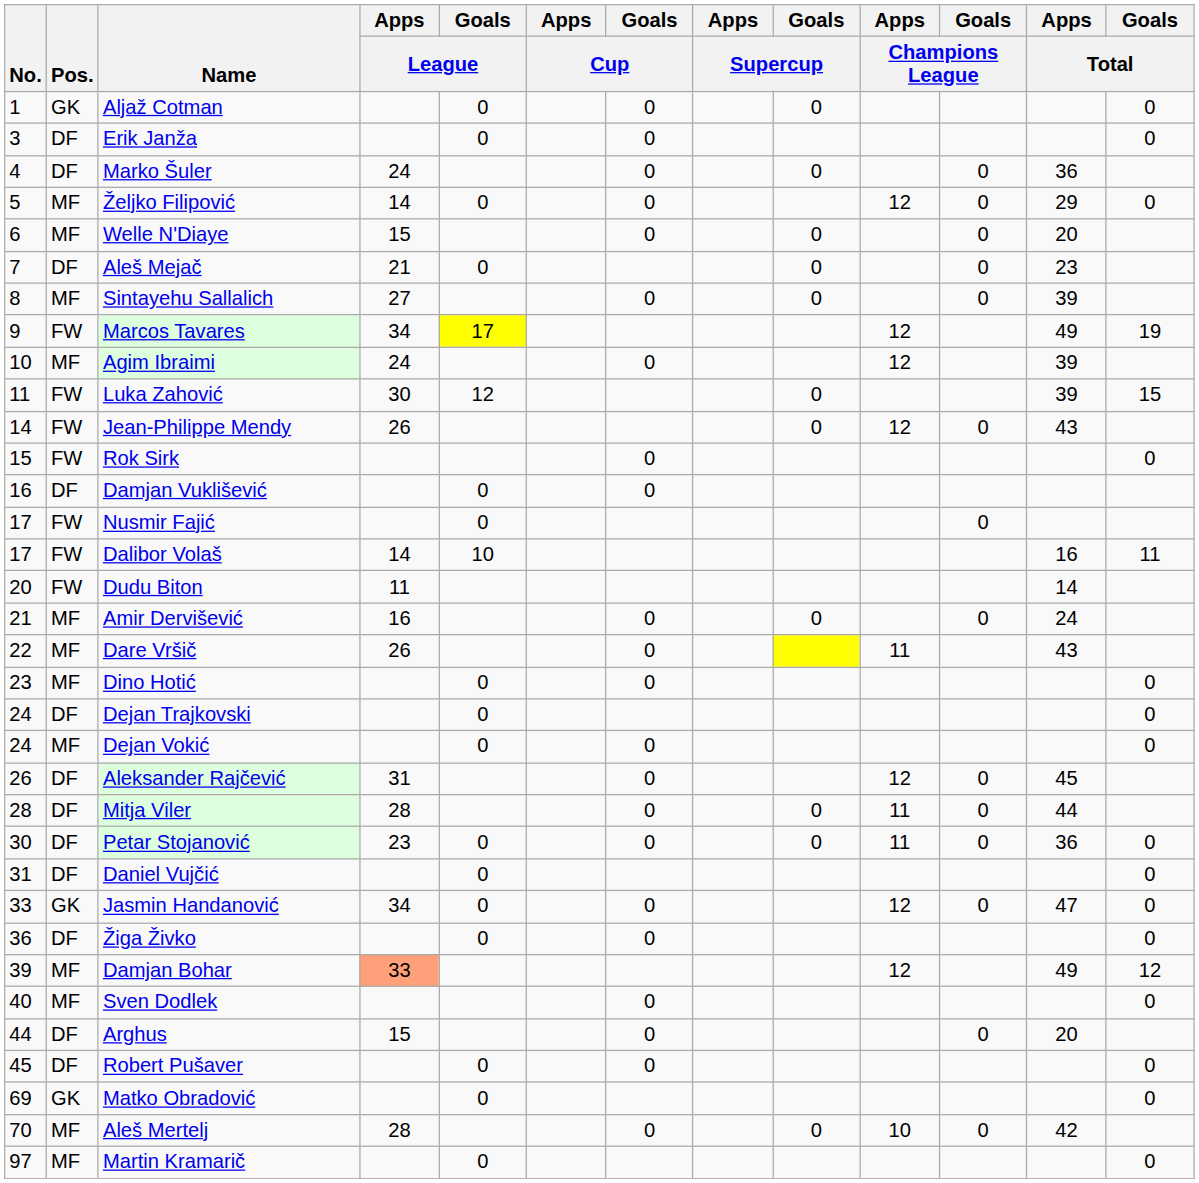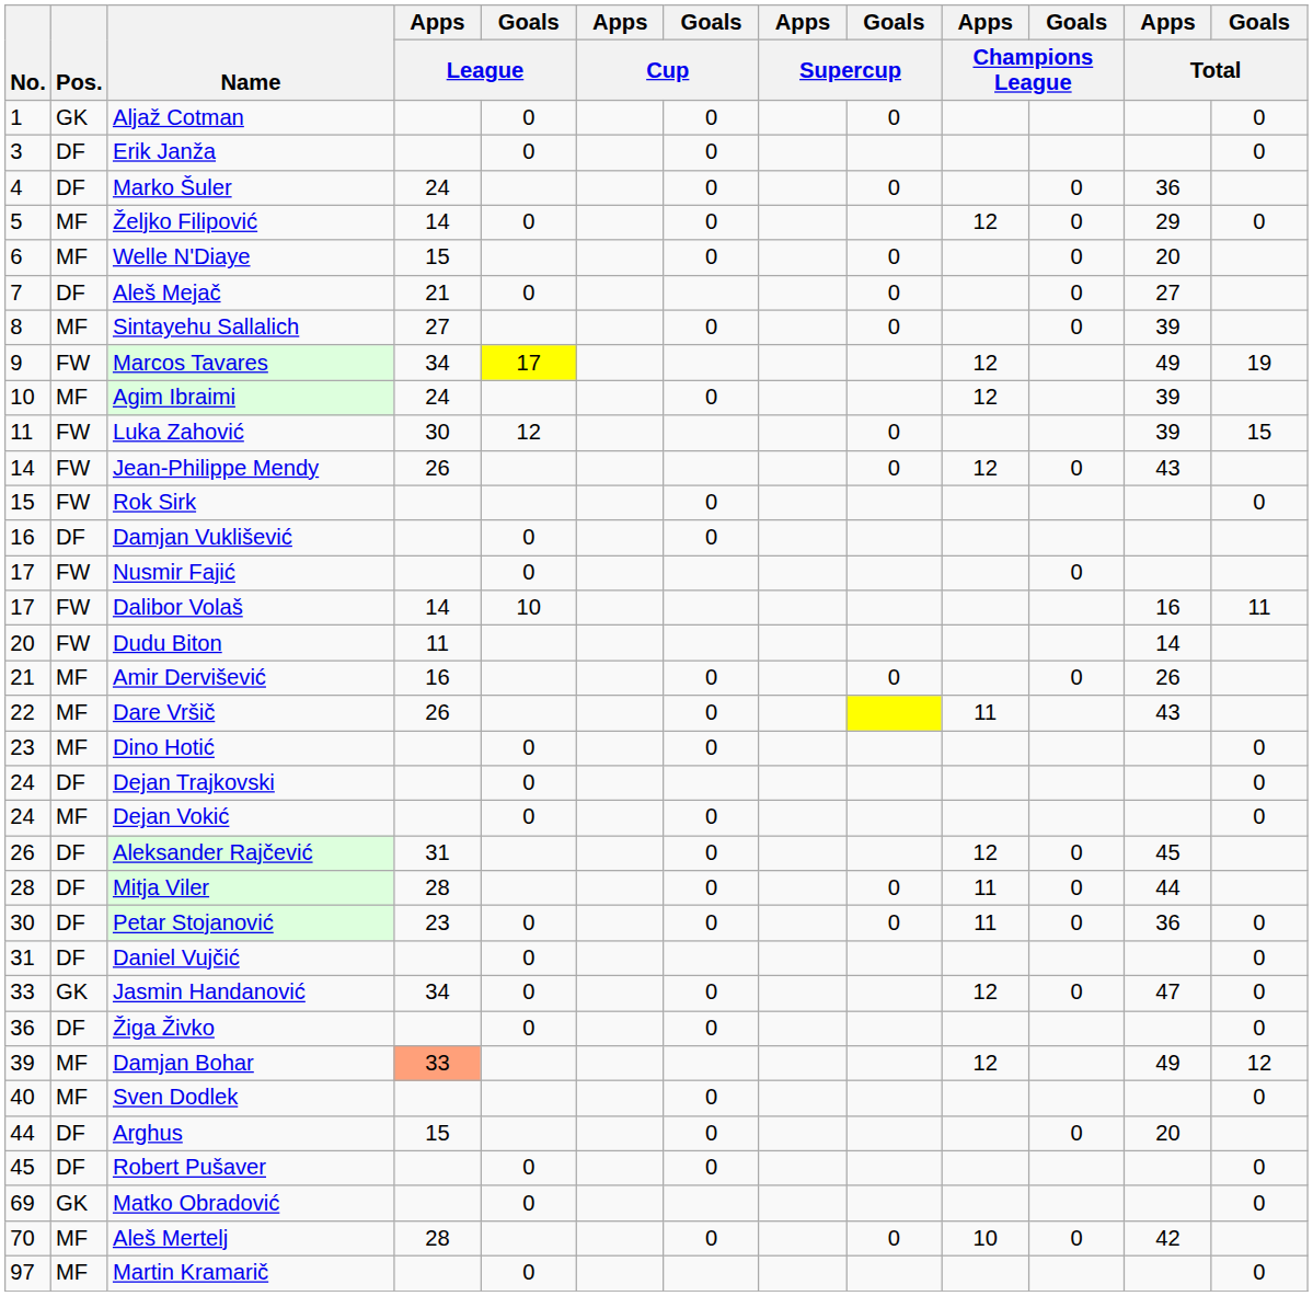 <table class="wikitable sortable" style="text-align:center">
 <tr>
 <th rowspan="2" valign="bottom" class="unsortable">No.</th>
 <th rowspan="2" valign="bottom" class="unsortable">Pos.</th>
 <th rowspan="2" valign="bottom" class="unsortable" width="200">Name</th>
 <th>Apps</th>
 <th>Goals</th>
 <th>Apps</th>
 <th>Goals</th>
 <th>Apps</th>
 <th>Goals</th>
 <th>Apps</th>
 <th>Goals</th>
 <th>Apps</th>
 <th>Goals</th>
 </tr>
 <tr class="unsortable">
 <th colspan="2" width="125"><a href='#'>League</a></th>
 <th colspan="2" width="125"><a href='#'>Cup</a></th>
 <th colspan="2" width="125"><a href='#'>Supercup</a></th>
 <th colspan="2" width="125"><a href='#'>Champions League</a></th>
 <th colspan="2" width="125">Total</th>
 </tr>
 <tr>
 <td align="left">1</td>
 <td align="left">GK</td>
 <td align="left"> <a href='#'>Aljaž Cotman</a></td>
 <td></td>
 <td>0 </td>
 <td></td>
 <td>0 </td>
 <td></td>
 <td>0 </td>
 <td></td>
 <td> </td>
 <td></td>
 <td>0 </td>
 </tr>
 <tr>
 <td align="left">3</td>
 <td align="left">DF</td>
 <td align="left"> <a href='#'>Erik Janža</a></td>
 <td></td>
 <td>0 </td>
 <td></td>
 <td>0 </td>
 <td></td>
 <td> </td>
 <td></td>
 <td> </td>
 <td></td>
 <td>0 </td>
 </tr>
 <tr>
 <td align="left">4</td>
 <td align="left">DF</td>
 <td align="left"> <a href='#'>Marko Šuler</a></td>
 <td>24</td>
 <td> </td>
 <td></td>
 <td>0 </td>
 <td></td>
 <td>0 </td>
 <td></td>
 <td>0 </td>
 <td>36</td>
 <td> </td>
 </tr>
 <tr>
 <td align="left">5</td>
 <td align="left">MF</td>
 <td align="left"> <a href='#'>Željko Filipović</a></td>
 <td>14</td>
 <td>0 </td>
 <td></td>
 <td>0 </td>
 <td></td>
 <td> </td>
 <td>12</td>
 <td>0 </td>
 <td>29</td>
 <td>0 </td>
 </tr>
 <tr>
 <td align="left">6</td>
 <td align="left">MF</td>
 <td align="left"> <a href='#'>Welle N'Diaye</a></td>
 <td>15</td>
 <td> </td>
 <td></td>
 <td>0 </td>
 <td></td>
 <td>0 </td>
 <td></td>
 <td>0 </td>
 <td>20</td>
 <td> </td>
 </tr>
 <tr>
 <td align="left">7</td>
 <td align="left">DF</td>
 <td align="left"> <a href='#'>Aleš Mejač</a></td>
 <td>21</td>
 <td>0 </td>
 <td></td>
 <td> </td>
 <td></td>
 <td>0 </td>
 <td></td>
 <td>0 </td>
-<td>23</td>
+<td>27</td>
 <td> </td>
 </tr>
 <tr>
 <td align="left">8</td>
 <td align="left">MF</td>
 <td align="left"> <a href='#'>Sintayehu Sallalich</a></td>
 <td>27</td>
 <td> </td>
 <td></td>
 <td>0 </td>
 <td></td>
 <td>0 </td>
 <td></td>
 <td>0 </td>
 <td>39</td>
 <td> </td>
 </tr>
 <tr>
 <td align="left">9</td>
 <td align="left">FW</td>
 <td align="left" bgcolor="#DDFFDD"> <a href='#'>Marcos Tavares</a> </td>
 <td>34</td>
 <td bgcolor="#FFFF00">17  </td>
 <td></td>
 <td> </td>
 <td></td>
 <td> </td>
 <td>12</td>
 <td> </td>
 <td>49</td>
 <td>19 </td>
 </tr>
 <tr>
 <td align="left">10</td>
 <td align="left">MF</td>
 <td align="left" bgcolor="#DDFFDD"> <a href='#'>Agim Ibraimi</a> </td>
 <td>24</td>
 <td> </td>
 <td></td>
 <td>0 </td>
 <td></td>
 <td> </td>
 <td>12</td>
 <td> </td>
 <td>39</td>
 <td> </td>
 </tr>
 <tr>
 <td align="left">11</td>
 <td align="left">FW</td>
 <td align="left"> <a href='#'>Luka Zahović</a></td>
 <td>30</td>
 <td>12 </td>
 <td></td>
 <td> </td>
 <td></td>
 <td>0 </td>
 <td></td>
 <td> </td>
 <td>39</td>
 <td>15 </td>
 </tr>
 <tr>
 <td align="left">14</td>
 <td align="left">FW</td>
 <td align="left"> <a href='#'>Jean-Philippe Mendy</a></td>
 <td>26</td>
 <td> </td>
 <td></td>
 <td> </td>
 <td></td>
 <td>0 </td>
 <td>12</td>
 <td>0 </td>
 <td>43</td>
 <td> </td>
 </tr>
 <tr>
 <td align="left">15</td>
 <td align="left">FW</td>
 <td align="left"> <a href='#'>Rok Sirk</a></td>
 <td></td>
 <td> </td>
 <td></td>
 <td>0 </td>
 <td></td>
 <td> </td>
 <td></td>
 <td> </td>
 <td></td>
 <td>0 </td>
 </tr>
 <tr>
 <td align="left">16</td>
 <td align="left">DF</td>
 <td align="left"> <a href='#'>Damjan Vuklišević</a></td>
 <td></td>
 <td>0 </td>
 <td></td>
 <td>0 </td>
 <td></td>
 <td> </td>
 <td></td>
 <td> </td>
 <td></td>
 <td> </td>
 </tr>
 <tr>
 <td align="left">17</td>
 <td align="left">FW</td>
 <td align="left"> <a href='#'>Nusmir Fajić</a></td>
 <td></td>
 <td>0 </td>
 <td></td>
 <td> </td>
 <td></td>
 <td> </td>
 <td></td>
 <td>0 </td>
 <td></td>
 <td> </td>
 </tr>
 <tr>
 <td align="left">17</td>
 <td align="left">FW</td>
 <td align="left"> <a href='#'>Dalibor Volaš</a></td>
 <td>14</td>
 <td>10 </td>
 <td></td>
 <td> </td>
 <td></td>
 <td> </td>
 <td></td>
 <td> </td>
 <td>16</td>
 <td>11 </td>
 </tr>
 <tr>
 <td align="left">20</td>
 <td align="left">FW</td>
 <td align="left"> <a href='#'>Dudu Biton</a></td>
 <td>11</td>
 <td> </td>
 <td></td>
 <td> </td>
 <td></td>
 <td> </td>
 <td></td>
 <td> </td>
 <td>14</td>
 <td> </td>
 </tr>
 <tr>
 <td align="left">21</td>
 <td align="left">MF</td>
 <td align="left"> <a href='#'>Amir Dervišević</a></td>
 <td>16</td>
 <td> </td>
 <td></td>
 <td>0 </td>
 <td></td>
 <td>0 </td>
 <td></td>
 <td>0 </td>
-<td>24</td>
+<td>26</td>
 <td> </td>
 </tr>
 <tr>
 <td align="left">22</td>
 <td align="left">MF</td>
 <td align="left"> <a href='#'>Dare Vršič</a></td>
 <td>26</td>
 <td> </td>
 <td></td>
 <td>0 </td>
 <td></td>
 <td bgcolor="#FFFF00">  </td>
 <td>11</td>
 <td> </td>
 <td>43</td>
 <td> </td>
 </tr>
 <tr>
 <td align="left">23</td>
 <td align="left">MF</td>
 <td align="left"> <a href='#'>Dino Hotić</a></td>
 <td></td>
 <td>0 </td>
 <td></td>
 <td>0 </td>
 <td></td>
 <td> </td>
 <td></td>
 <td> </td>
 <td></td>
 <td>0 </td>
 </tr>
 <tr>
 <td align="left">24</td>
 <td align="left">DF</td>
 <td align="left"> <a href='#'>Dejan Trajkovski</a></td>
 <td></td>
 <td>0 </td>
 <td></td>
 <td> </td>
 <td></td>
 <td> </td>
 <td></td>
 <td> </td>
 <td></td>
 <td>0 </td>
 </tr>
 <tr>
 <td align="left">24</td>
 <td align="left">MF</td>
 <td align="left"> <a href='#'>Dejan Vokić</a></td>
 <td></td>
 <td>0 </td>
 <td></td>
 <td>0 </td>
 <td></td>
 <td> </td>
 <td></td>
 <td> </td>
 <td></td>
 <td>0 </td>
 </tr>
 <tr>
 <td align="left">26</td>
 <td align="left">DF</td>
 <td align="left" bgcolor="#DDFFDD"> <a href='#'>Aleksander Rajčević</a> </td>
 <td>31</td>
 <td> </td>
 <td></td>
 <td>0 </td>
 <td></td>
 <td> </td>
 <td>12</td>
 <td>0 </td>
 <td>45</td>
 <td> </td>
 </tr>
 <tr>
 <td align="left">28</td>
 <td align="left">DF</td>
 <td align="left" bgcolor="#DDFFDD"> <a href='#'>Mitja Viler</a> </td>
 <td>28</td>
 <td> </td>
 <td></td>
 <td>0 </td>
 <td></td>
 <td>0 </td>
 <td>11</td>
 <td>0 </td>
 <td>44</td>
 <td> </td>
 </tr>
 <tr>
 <td align="left">30</td>
 <td align="left">DF</td>
 <td align="left" bgcolor="#DDFFDD"> <a href='#'>Petar Stojanović</a> </td>
 <td>23</td>
 <td>0 </td>
 <td></td>
 <td>0 </td>
 <td></td>
 <td>0 </td>
 <td>11</td>
 <td>0 </td>
 <td>36</td>
 <td>0 </td>
 </tr>
 <tr>
 <td align="left">31</td>
 <td align="left">DF</td>
 <td align="left"> <a href='#'>Daniel Vujčić</a></td>
 <td></td>
 <td>0 </td>
 <td></td>
 <td> </td>
 <td></td>
 <td> </td>
 <td></td>
 <td> </td>
 <td></td>
 <td>0 </td>
 </tr>
 <tr>
 <td align="left">33</td>
 <td align="left">GK</td>
 <td align="left"> <a href='#'>Jasmin Handanović</a></td>
 <td>34</td>
 <td>0 </td>
 <td></td>
 <td>0 </td>
 <td></td>
 <td> </td>
 <td>12</td>
 <td>0 </td>
 <td>47</td>
 <td>0 </td>
 </tr>
 <tr>
 <td align="left">36</td>
 <td align="left">DF</td>
 <td align="left"> <a href='#'>Žiga Živko</a></td>
 <td></td>
 <td>0 </td>
 <td></td>
 <td>0 </td>
 <td></td>
 <td> </td>
 <td></td>
 <td> </td>
 <td></td>
 <td>0 </td>
 </tr>
 <tr>
 <td align="left">39</td>
 <td align="left">MF</td>
 <td align="left"> <a href='#'>Damjan Bohar</a></td>
 <td style="background: lightsalmon;">33</td>
 <td> </td>
 <td></td>
 <td> </td>
 <td></td>
 <td> </td>
 <td>12</td>
 <td> </td>
 <td>49</td>
 <td>12 </td>
 </tr>
 <tr>
 <td align="left">40</td>
 <td align="left">MF</td>
 <td align="left"> <a href='#'>Sven Dodlek</a></td>
 <td></td>
 <td> </td>
 <td></td>
 <td>0 </td>
 <td></td>
 <td> </td>
 <td></td>
 <td> </td>
 <td></td>
 <td>0 </td>
 </tr>
 <tr>
 <td align="left">44</td>
 <td align="left">DF</td>
 <td align="left"> <a href='#'>Arghus</a></td>
 <td>15</td>
 <td> </td>
 <td></td>
 <td>0 </td>
 <td></td>
 <td> </td>
 <td></td>
 <td>0 </td>
 <td>20</td>
 <td> </td>
 </tr>
 <tr>
 <td align="left">45</td>
 <td align="left">DF</td>
 <td align="left"> <a href='#'>Robert Pušaver</a></td>
 <td></td>
 <td>0 </td>
 <td></td>
 <td>0 </td>
 <td></td>
 <td> </td>
 <td></td>
 <td> </td>
 <td></td>
 <td>0 </td>
 </tr>
 <tr>
 <td align="left">69</td>
 <td align="left">GK</td>
 <td align="left"> <a href='#'>Matko Obradović</a></td>
 <td></td>
 <td>0 </td>
 <td></td>
 <td> </td>
 <td></td>
 <td> </td>
 <td></td>
 <td> </td>
 <td></td>
 <td>0 </td>
 </tr>
 <tr>
 <td align="left">70</td>
 <td align="left">MF</td>
 <td align="left"> <a href='#'>Aleš Mertelj</a></td>
 <td>28</td>
 <td> </td>
 <td></td>
 <td>0 </td>
 <td></td>
 <td>0 </td>
 <td>10</td>
 <td>0 </td>
 <td>42</td>
 <td> </td>
 </tr>
 <tr>
 <td align="left">97</td>
 <td align="left">MF</td>
 <td align="left"> <a href='#'>Martin Kramarič</a></td>
 <td></td>
 <td>0 </td>
 <td></td>
 <td> </td>
 <td></td>
 <td> </td>
 <td></td>
 <td> </td>
 <td></td>
 <td>0 </td>
 </tr>
 <tr>
 </tr>
 </table>
